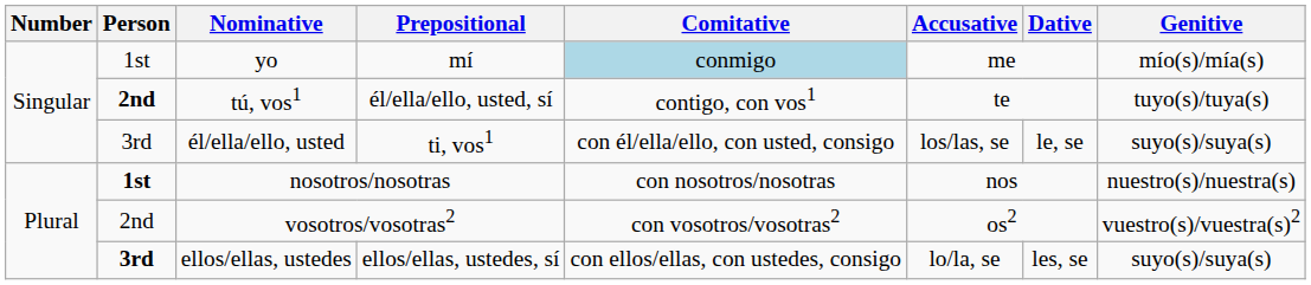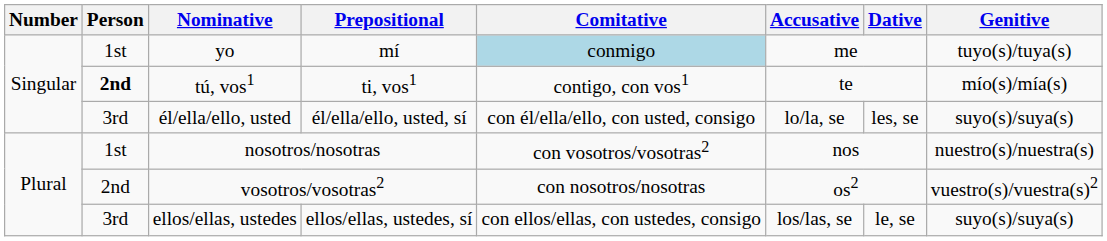 <table class="wikitable" style="text-align: center;">
 <tr>
 <th>Number</th>
 <th>Person</th>
 <th><a href='#'>Nominative</a></th>
 <th><a href='#'>Prepositional</a></th>
 <th><a href='#'>Comitative</a></th>
 <th><a href='#'>Accusative</a></th>
 <th><a href='#'>Dative</a></th>
 <th><a href='#'>Genitive</a></th>
 </tr>
 <tr>
 <td rowspan="3">Singular</td>
 <td>1st</td>
 <td>yo</td>
 <td>mí</td>
 <td style="background: lightblue;">conmigo</td>
 <td colspan="2">me</td>
-<td>mío(s)/mía(s)</td>
+<td>tuyo(s)/tuya(s)</td>
 </tr>
 <tr>
 <td><strong>2nd</strong></td>
 <td>tú, vos<sup>1</sup></td>
-<td>él/ella/ello, usted, sí</td>
+<td>ti, vos<sup>1</sup></td>
 <td>contigo, con vos<sup>1</sup></td>
 <td colspan="2">te</td>
-<td>tuyo(s)/tuya(s)</td>
+<td>mío(s)/mía(s)</td>
 </tr>
 <tr>
 <td>3rd</td>
 <td>él/ella/ello, usted</td>
-<td>ti, vos<sup>1</sup></td>
+<td>él/ella/ello, usted, sí</td>
 <td>con él/ella/ello, con usted, consigo</td>
-<td>los/las, se</td>
-<td>le, se</td>
+<td>lo/la, se</td>
+<td>les, se</td>
 <td>suyo(s)/suya(s)</td>
 </tr>
 <tr>
 <td rowspan="3">Plural</td>
-<td><strong>1st</strong></td>
+<td>1st</td>
 <td colspan="2">nosotros/nosotras</td>
-<td>con nosotros/nosotras</td>
+<td>con vosotros/vosotras<sup>2</sup></td>
 <td colspan="2">nos</td>
 <td>nuestro(s)/nuestra(s)</td>
 </tr>
 <tr>
 <td>2nd</td>
 <td colspan="2">vosotros/vosotras<sup>2</sup></td>
-<td>con vosotros/vosotras<sup>2</sup></td>
+<td>con nosotros/nosotras</td>
 <td colspan="2">os<sup>2</sup></td>
 <td>vuestro(s)/vuestra(s)<sup>2</sup></td>
 </tr>
 <tr>
-<td><strong>3rd</strong></td>
+<td>3rd</td>
 <td>ellos/ellas, ustedes</td>
 <td>ellos/ellas, ustedes, sí</td>
 <td>con ellos/ellas, con ustedes, consigo</td>
-<td>lo/la, se</td>
-<td>les, se</td>
+<td>los/las, se</td>
+<td>le, se</td>
 <td>suyo(s)/suya(s)</td>
 </tr>
 </table>
